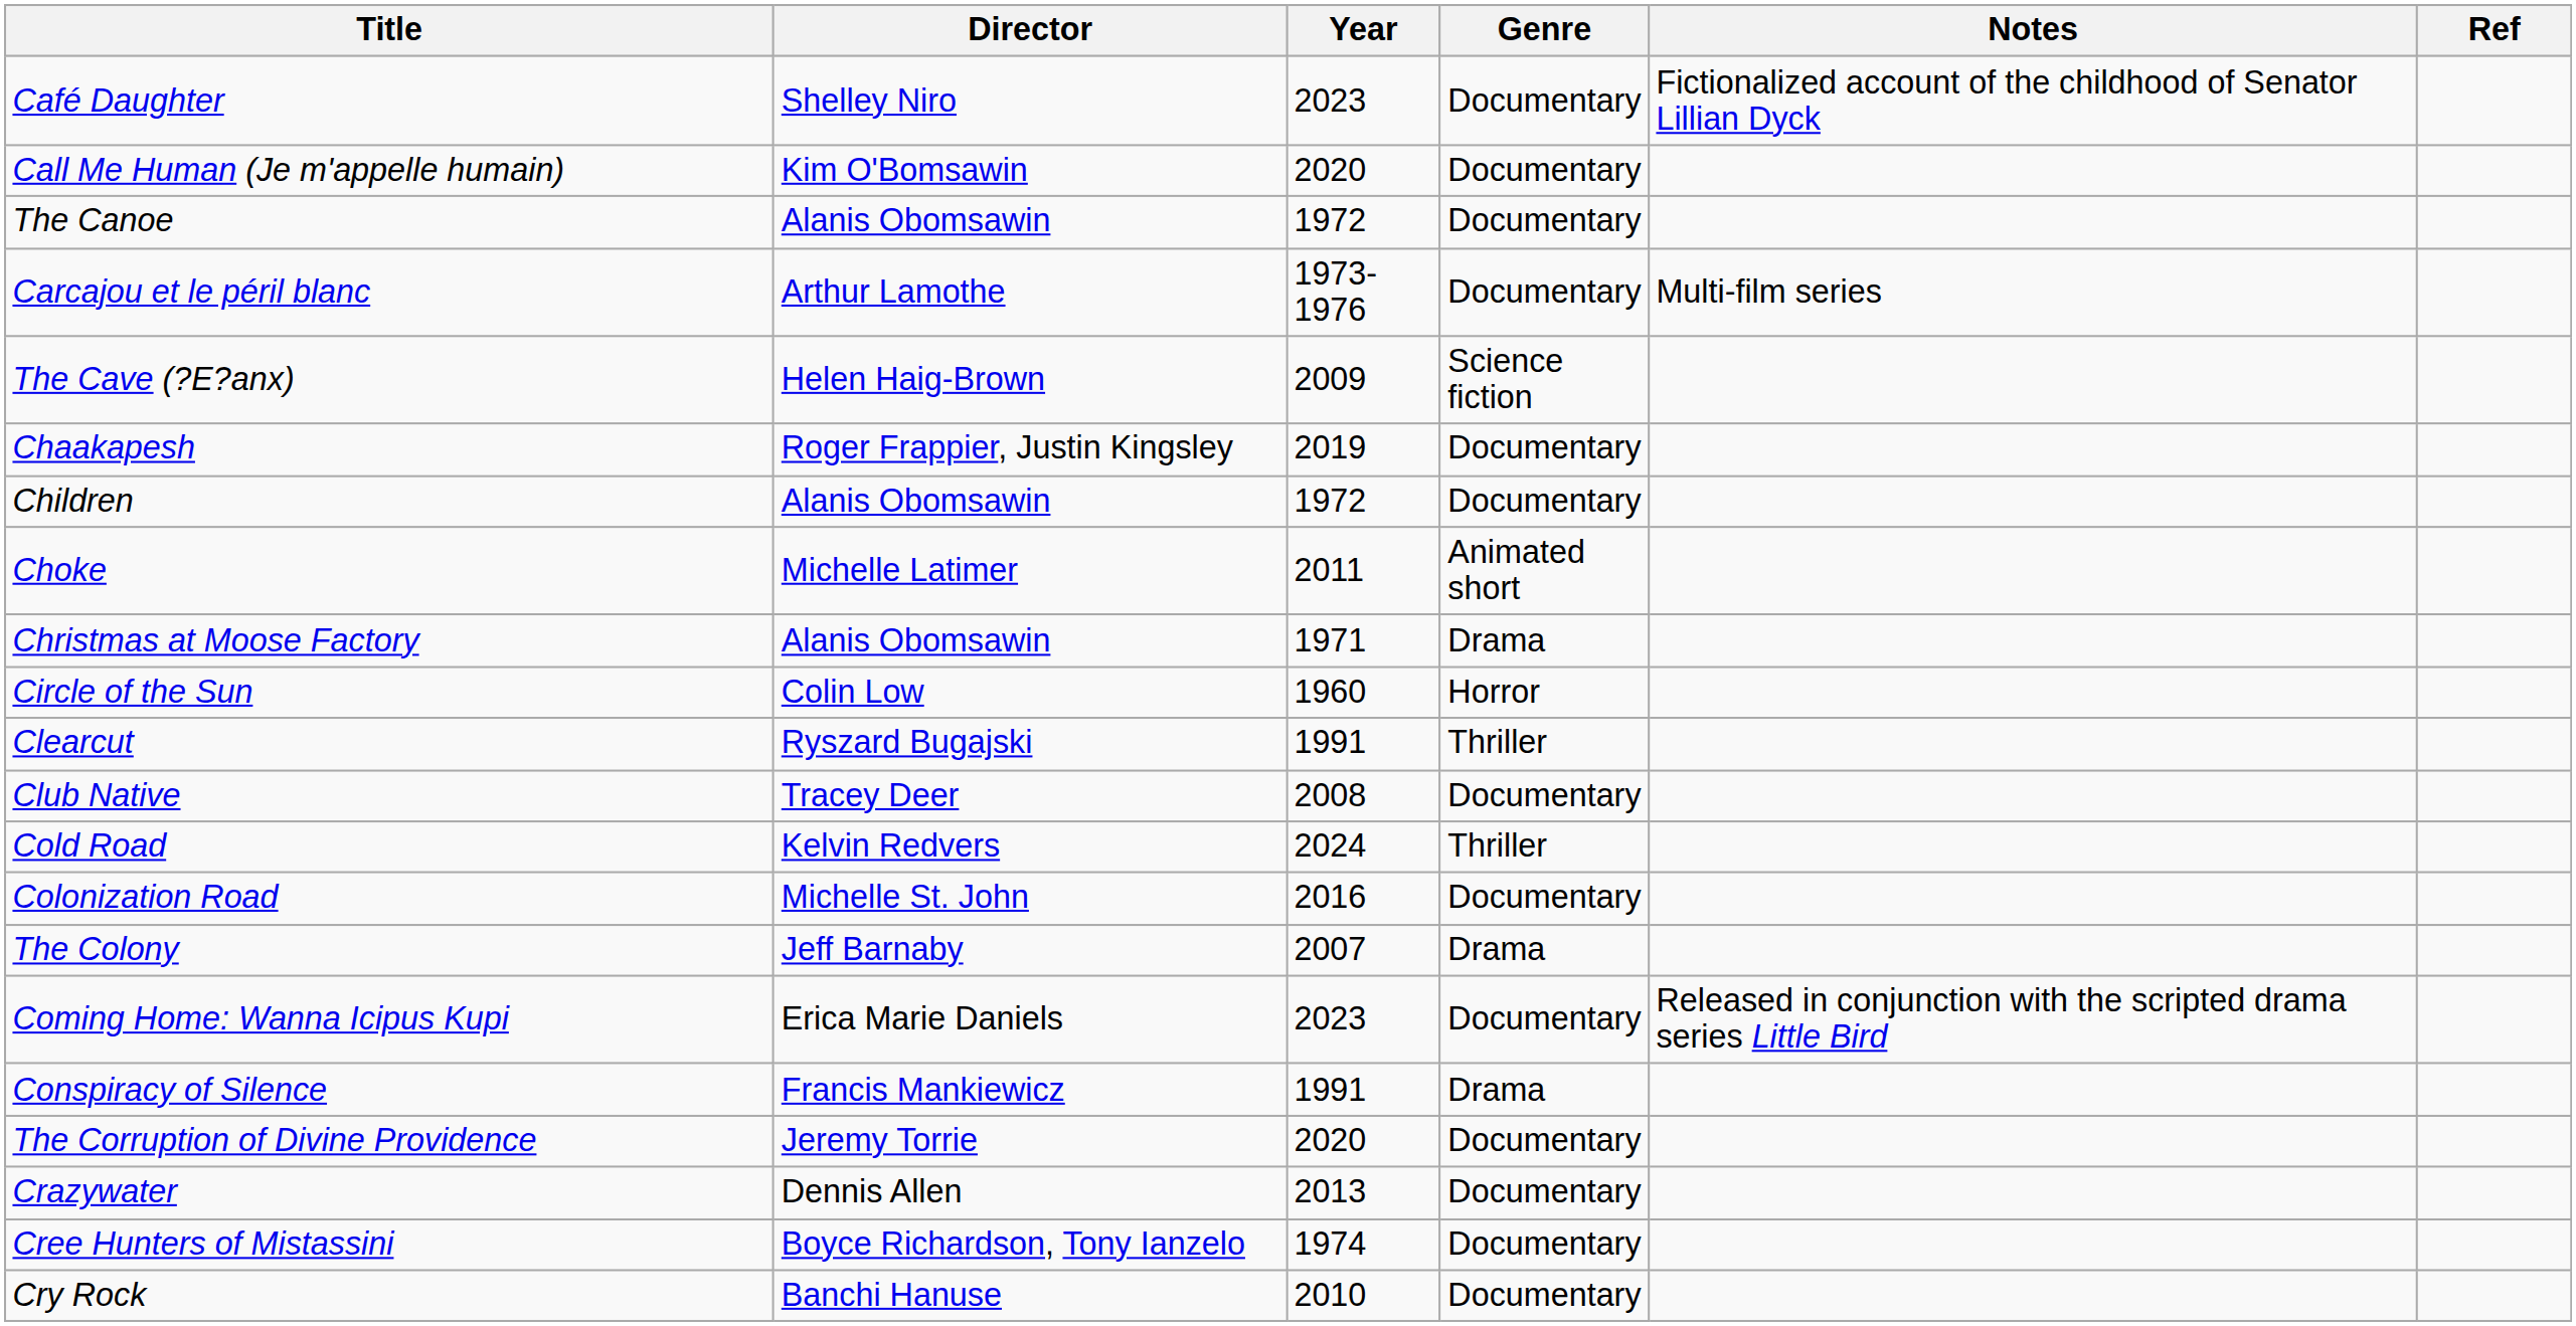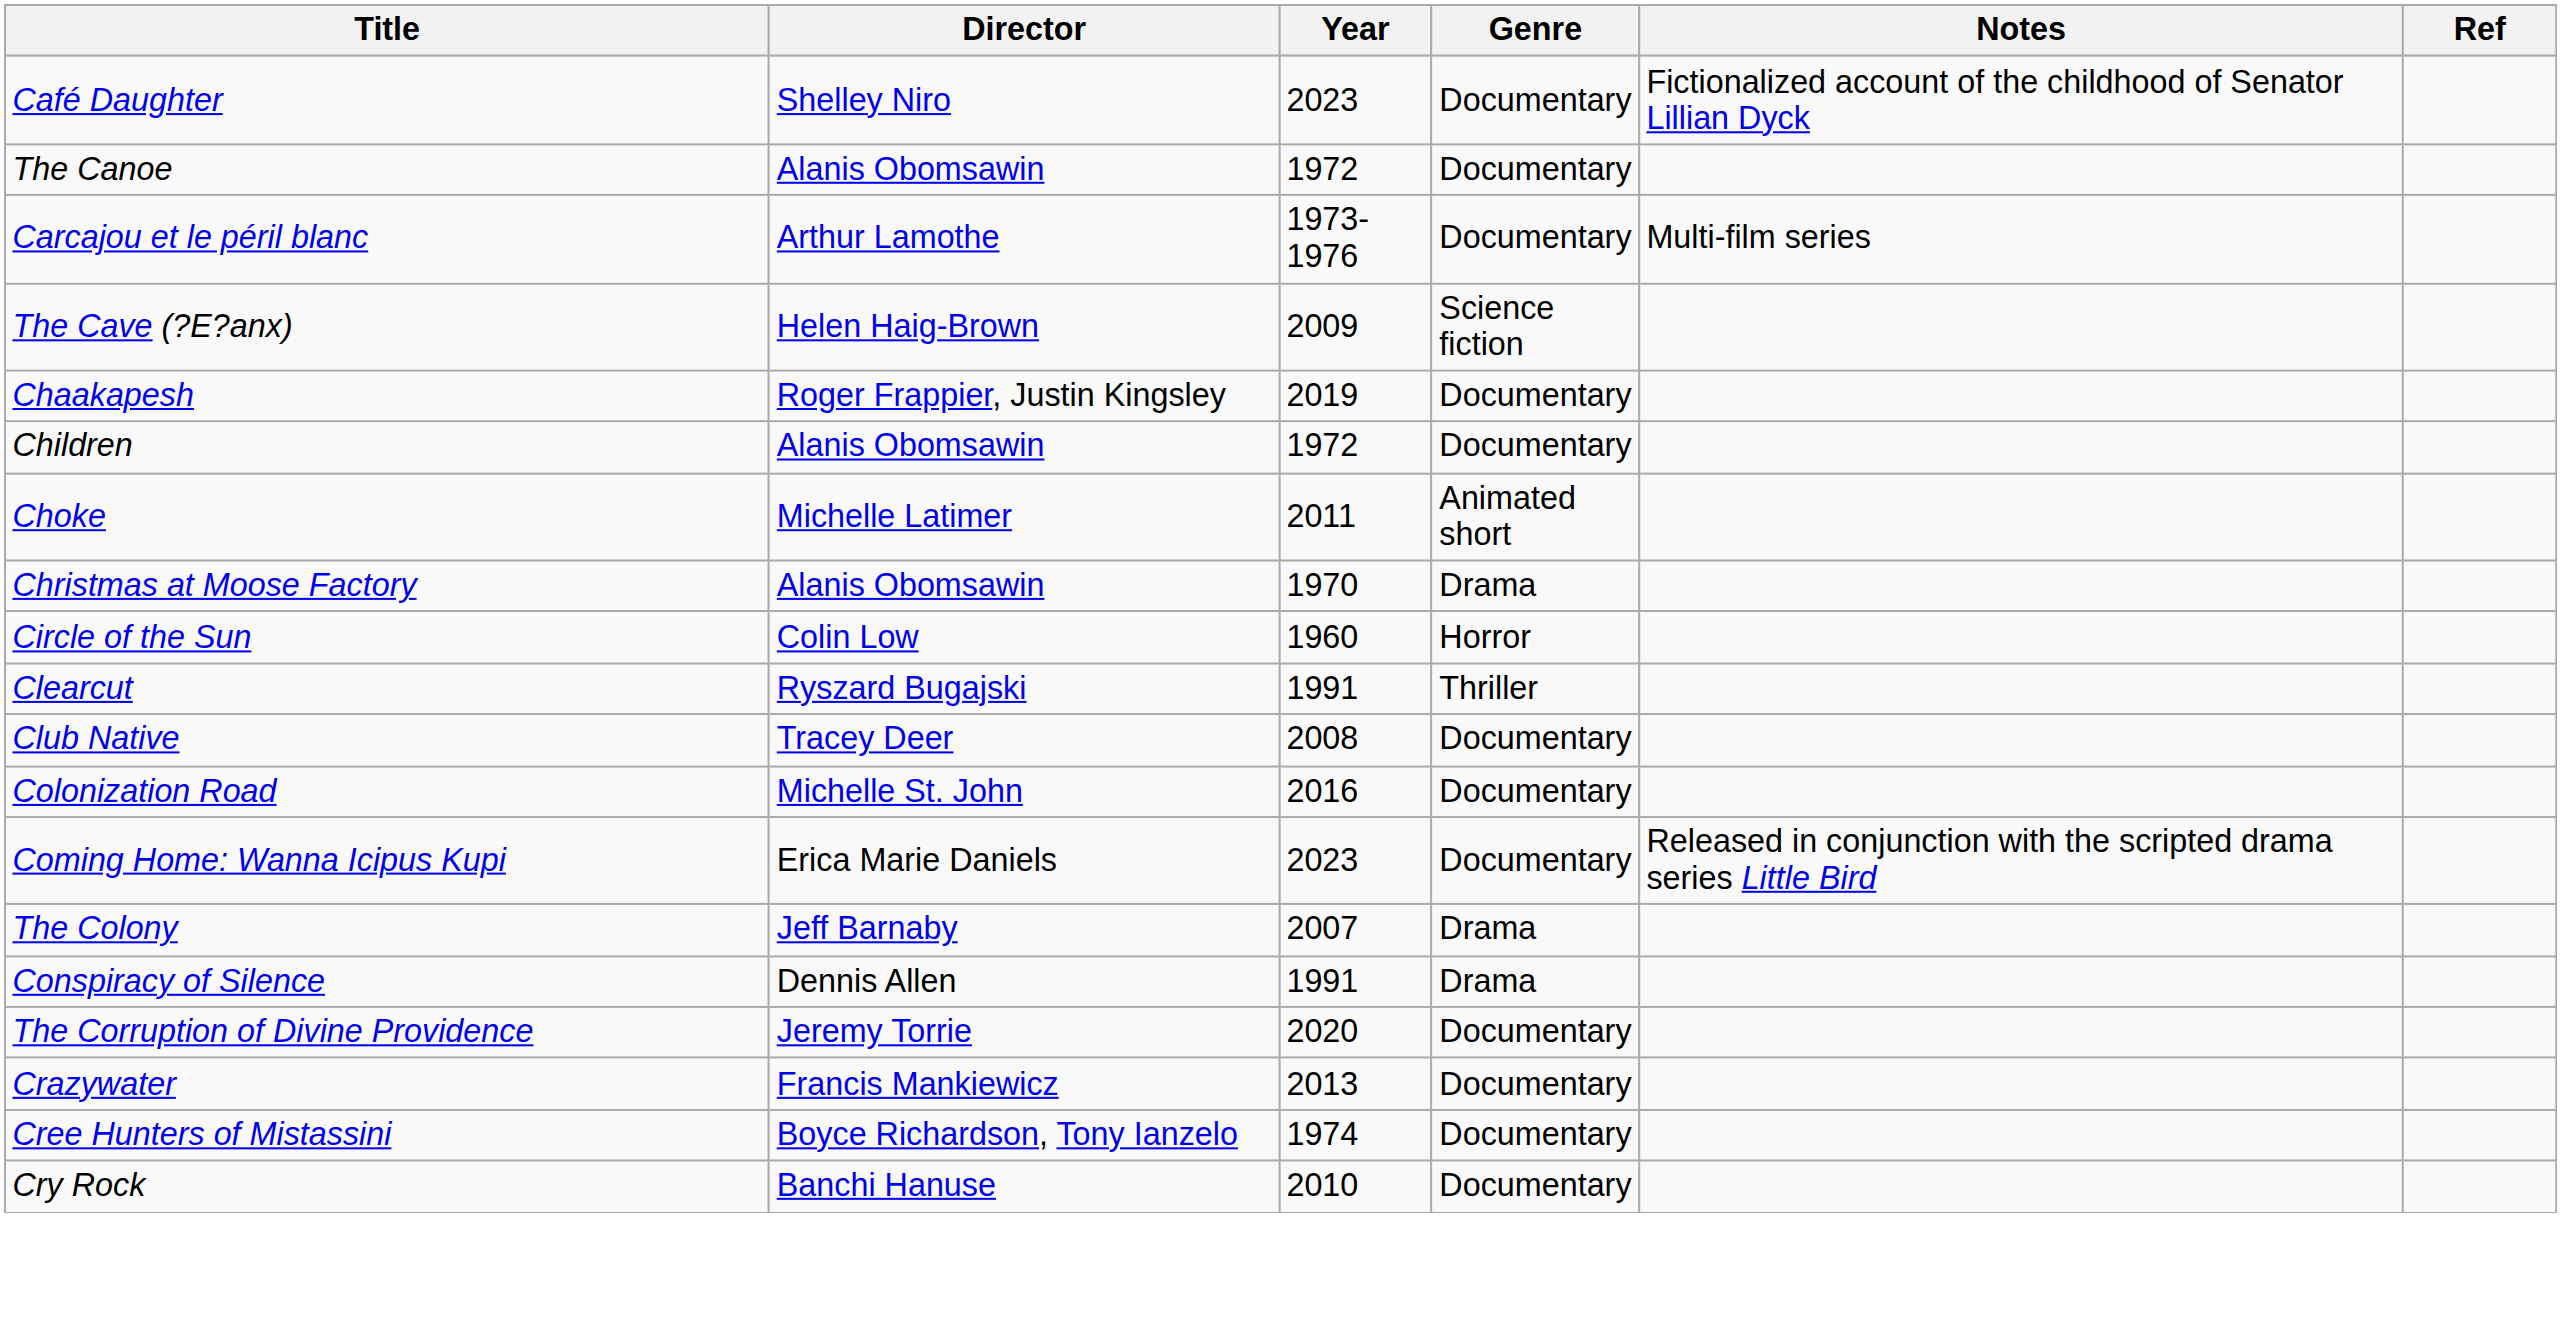 <table class="wikitable sortable" style="width:100%;">
 <tr style="background:#bebebe;">
 <th style="width:30%;">Title</th>
 <th style="width:20%;">Director</th>
 <th style="width:6%;">Year</th>
 <th style="width:6%;">Genre</th>
 <th style="width:30%;">Notes</th>
 <th style="width:6%;">Ref</th>
 </tr>
 <tr>
 <td><em><a href='#'>Café Daughter</a></em></td>
 <td><a href='#'>Shelley Niro</a></td>
 <td>2023</td>
 <td>Documentary</td>
 <td>Fictionalized account of the childhood of Senator <a href='#'>Lillian Dyck</a></td>
-<td></td>
-</tr>
-<tr>
-<td><em><a href='#'>Call Me Human</a> (Je m'appelle humain)</em></td>
-<td><a href='#'>Kim O'Bomsawin</a></td>
-<td>2020</td>
-<td>Documentary</td>
-<td></td>
 <td></td>
 </tr>
 <tr>
 <td><em>The Canoe</em></td>
 <td><a href='#'>Alanis Obomsawin</a></td>
 <td>1972</td>
 <td>Documentary</td>
 <td></td>
 <td></td>
 </tr>
 <tr>
 <td><em><a href='#'>Carcajou et le péril blanc</a></em></td>
 <td><a href='#'>Arthur Lamothe</a></td>
 <td>1973-1976</td>
 <td>Documentary</td>
 <td>Multi-film series</td>
 <td></td>
 </tr>
 <tr>
 <td><em><a href='#'>The Cave</a> (?E?anx)</em></td>
 <td><a href='#'>Helen Haig-Brown</a></td>
 <td>2009</td>
 <td>Science fiction</td>
 <td></td>
 <td></td>
 </tr>
 <tr>
 <td><em><a href='#'>Chaakapesh</a></em></td>
 <td><a href='#'>Roger Frappier</a>, Justin Kingsley</td>
 <td>2019</td>
 <td>Documentary</td>
 <td></td>
 <td></td>
 </tr>
 <tr>
 <td><em>Children</em></td>
 <td><a href='#'>Alanis Obomsawin</a></td>
 <td>1972</td>
 <td>Documentary</td>
 <td></td>
 <td></td>
 </tr>
 <tr>
 <td><em><a href='#'>Choke</a></em></td>
 <td><a href='#'>Michelle Latimer</a></td>
 <td>2011</td>
 <td>Animated short</td>
 <td></td>
 <td></td>
 </tr>
 <tr>
 <td><em><a href='#'>Christmas at Moose Factory</a></em></td>
 <td><a href='#'>Alanis Obomsawin</a></td>
-<td>1971</td>
+<td>1970</td>
 <td>Drama</td>
 <td></td>
 <td></td>
 </tr>
 <tr>
 <td><em><a href='#'>Circle of the Sun</a></em></td>
 <td><a href='#'>Colin Low</a></td>
 <td>1960</td>
 <td>Horror</td>
 <td></td>
 <td></td>
 </tr>
 <tr>
 <td><em><a href='#'>Clearcut</a></em></td>
 <td><a href='#'>Ryszard Bugajski</a></td>
 <td>1991</td>
 <td>Thriller</td>
 <td></td>
 <td></td>
 </tr>
 <tr>
 <td><em><a href='#'>Club Native</a></em></td>
 <td><a href='#'>Tracey Deer</a></td>
 <td>2008</td>
 <td>Documentary</td>
 <td></td>
 <td></td>
 </tr>
 <tr>
-<td><em><a href='#'>Cold Road</a></em></td>
-<td><a href='#'>Kelvin Redvers</a></td>
-<td>2024</td>
-<td>Thriller</td>
-<td></td>
-<td></td>
-</tr>
-<tr>
 <td><em><a href='#'>Colonization Road</a></em></td>
 <td><a href='#'>Michelle St. John</a></td>
 <td>2016</td>
 <td>Documentary</td>
-<td></td>
-<td></td>
-</tr>
-<tr>
-<td><em><a href='#'>The Colony</a></em></td>
-<td><a href='#'>Jeff Barnaby</a></td>
-<td>2007</td>
-<td>Drama</td>
 <td></td>
 <td></td>
 </tr>
 <tr>
 <td><em><a href='#'>Coming Home: Wanna Icipus Kupi</a></em></td>
 <td>Erica Marie Daniels</td>
 <td>2023</td>
 <td>Documentary</td>
 <td>Released in conjunction with the scripted drama series <em><a href='#'>Little Bird</a></em></td>
 <td></td>
 </tr>
 <tr>
+<td><em><a href='#'>The Colony</a></em></td>
+<td><a href='#'>Jeff Barnaby</a></td>
+<td>2007</td>
+<td>Drama</td>
+<td></td>
+<td></td>
+</tr>
+<tr>
 <td><em><a href='#'>Conspiracy of Silence</a></em></td>
-<td><a href='#'>Francis Mankiewicz</a></td>
+<td>Dennis Allen</td>
 <td>1991</td>
 <td>Drama</td>
 <td></td>
 <td></td>
 </tr>
 <tr>
 <td><em><a href='#'>The Corruption of Divine Providence</a></em></td>
 <td><a href='#'>Jeremy Torrie</a></td>
 <td>2020</td>
 <td>Documentary</td>
 <td></td>
 <td></td>
 </tr>
 <tr>
 <td><em><a href='#'>Crazywater</a></em></td>
-<td>Dennis Allen</td>
+<td><a href='#'>Francis Mankiewicz</a></td>
 <td>2013</td>
 <td>Documentary</td>
 <td></td>
 <td></td>
 </tr>
 <tr>
 <td><em><a href='#'>Cree Hunters of Mistassini</a></em></td>
 <td><a href='#'>Boyce Richardson</a>, <a href='#'>Tony Ianzelo</a></td>
 <td>1974</td>
 <td>Documentary</td>
 <td></td>
 <td></td>
 </tr>
 <tr>
 <td><em>Cry Rock</em></td>
 <td><a href='#'>Banchi Hanuse</a></td>
 <td>2010</td>
 <td>Documentary</td>
 <td></td>
 <td></td>
 </tr>
 </table>
